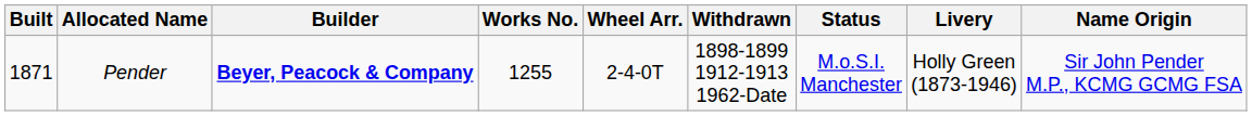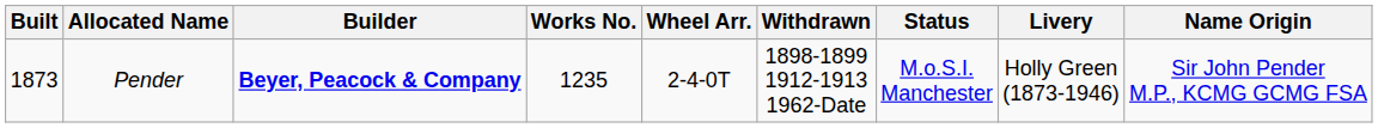 <table class="wikitable">
 <tr>
 <th>Built</th>
 <th>Allocated Name</th>
 <th>Builder</th>
 <th>Works No.</th>
 <th>Wheel Arr.</th>
 <th>Withdrawn</th>
 <th>Status</th>
 <th>Livery</th>
 <th>Name Origin</th>
 </tr>
 <tr>
-<td align="center">1871</td>
+<td align="center">1873</td>
 <td align="center"><em>Pender</em></td>
 <td align="center"><strong><a href='#'>Beyer, Peacock & Company</a></strong></td>
-<td align="center">1255</td>
+<td align="center">1235</td>
 <td align="center">2-4-0T</td>
 <td align="center">1898-1899<br>1912-1913<br>1962-Date</td>
 <td align="center"><a href='#'>M.o.S.I.</a><br><a href='#'>Manchester</a></td>
 <td align="center">Holly Green<br>(1873-1946)</td>
 <td align="center"><a href='#'>Sir John Pender<br>M.P., KCMG GCMG FSA</a></td>
 </tr>
 </table>
